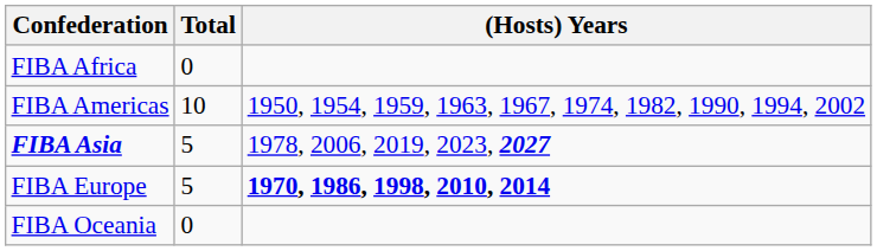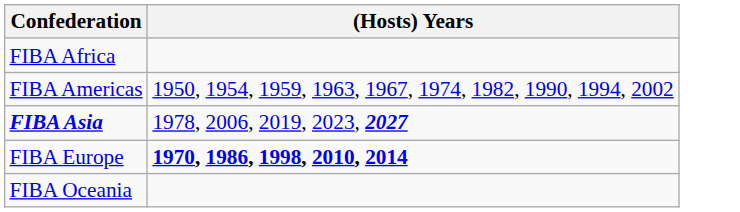 <table class="wikitable sortable" style="text-align:left">
 <tr>
 <th scope="row">Confederation</th>
-<th scope="col">Total</th>
 <th scope="col" class="unsortable">(Hosts) Years</th>
 </tr>
 <tr>
 <td><a href='#'>FIBA Africa</a></td>
-<td>0</td>
 <td> </td>
 </tr>
 <tr>
 <td><a href='#'>FIBA Americas</a></td>
-<td>10</td>
 <td> <a href='#'>1950</a>,  <a href='#'>1954</a>,  <a href='#'>1959</a>,  <a href='#'>1963</a>,  <a href='#'>1967</a>,  <a href='#'>1974</a>,  <a href='#'>1982</a>,  <a href='#'>1990</a>,  <a href='#'>1994</a>,  <a href='#'>2002</a></td>
 </tr>
 <tr>
 <td><strong><em><a href='#'>FIBA Asia</a></em></strong></td>
-<td>5</td>
 <td> <a href='#'>1978</a>,  <a href='#'>2006</a>,  <a href='#'>2019</a>,    <a href='#'>2023</a>,  <strong><em><a href='#'>2027</a></em></strong></td>
 </tr>
 <tr>
 <td><a href='#'>FIBA Europe</a></td>
-<td>5</td>
 <td><strong> <a href='#'>1970</a>,  <a href='#'>1986</a>,  <a href='#'>1998</a>,  <a href='#'>2010</a>,  <a href='#'>2014</a></strong></td>
 </tr>
 <tr>
 <td><a href='#'>FIBA Oceania</a></td>
-<td>0</td>
 <td> </td>
 </tr>
 </table>
